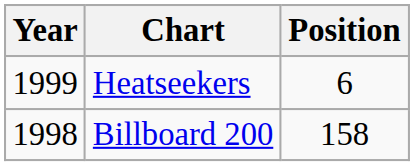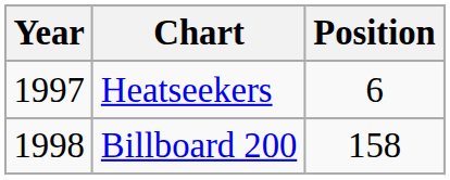 <table class="wikitable">
 <tr>
 <th>Year</th>
 <th>Chart</th>
 <th>Position</th>
 </tr>
 <tr>
-<td>1999</td>
+<td>1997</td>
 <td><a href='#'>Heatseekers</a></td>
 <td align="center">6</td>
 </tr>
 <tr>
 <td>1998</td>
 <td><a href='#'>Billboard 200</a></td>
 <td align="center">158</td>
 </tr>
 </table>
